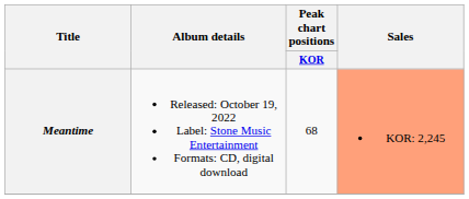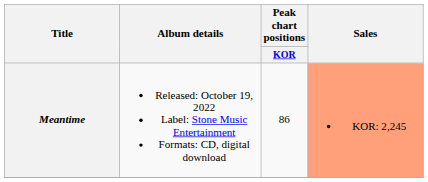 <table class="wikitable plainrowheaders" style="text-align:center;">
 <tr>
 <th scope="col" rowspan="2" style="width:10em;">Title</th>
 <th scope="col" rowspan="2">Album details</th>
 <th scope="col" colspan="1">Peak chart positions</th>
 <th scope="col" rowspan="2" style="width:10em;">Sales</th>
 </tr>
 <tr>
 <th scope="col" style="width:2.5em;font-size:90%;"><a href='#'>KOR</a><br></th>
 </tr>
 <tr>
 <th scope="row"><em>Meantime</em></th>
 <td><br><ul><li>Released: October 19, 2022</li><li>Label: <a href='#'>Stone Music Entertainment</a></li><li>Formats: CD, digital download</li></ul></td>
-<td>68</td>
+<td>86</td>
 <td style="background: lightsalmon;"><br><ul><li>KOR: 2,245</li></ul></td>
 </tr>
 <tr>
 </tr>
 </table>
